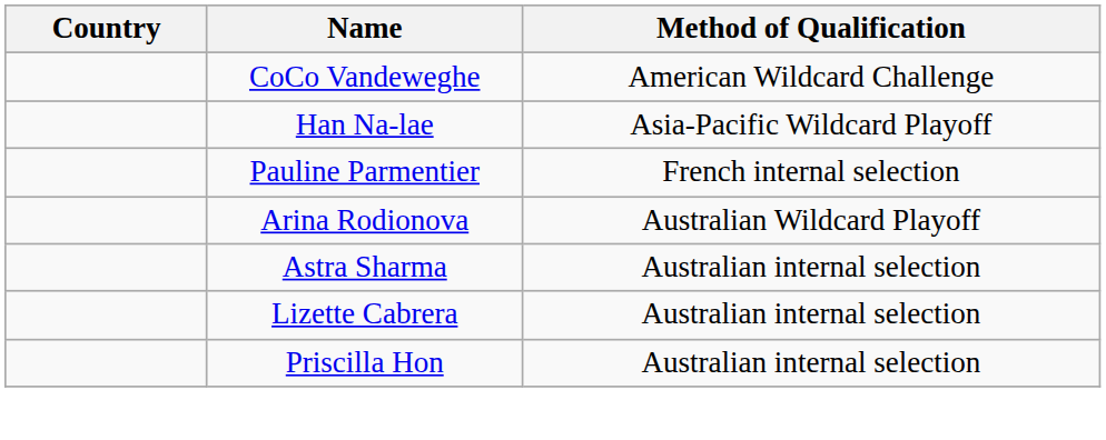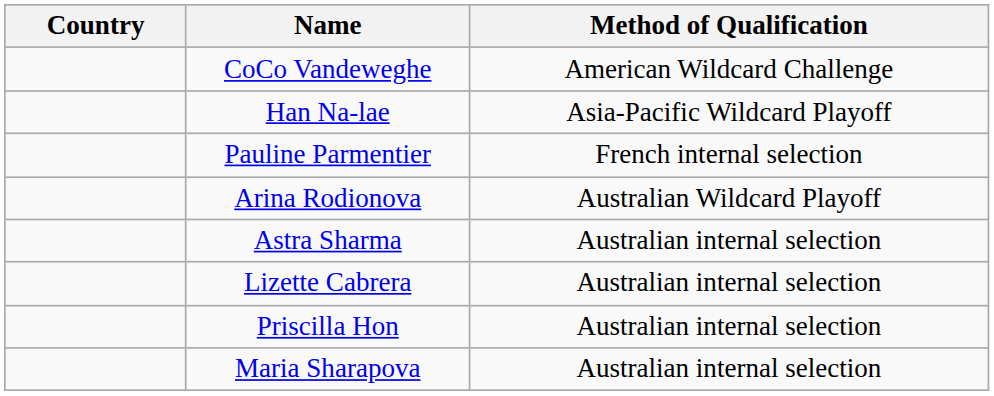 <table class="wikitable" style="text-align: center;">
 <tr>
 <th style="width:100px;">Country</th>
 <th width=160>Name</th>
 <th width=300>Method of Qualification</th>
 </tr>
 <tr>
 <td></td>
 <td><a href='#'>CoCo Vandeweghe</a></td>
 <td>American Wildcard Challenge</td>
 </tr>
 <tr>
 <td></td>
 <td><a href='#'>Han Na-lae</a></td>
 <td>Asia-Pacific Wildcard Playoff</td>
 </tr>
 <tr>
 <td></td>
 <td><a href='#'>Pauline Parmentier</a></td>
 <td>French internal selection</td>
 </tr>
 <tr>
 <td></td>
 <td><a href='#'>Arina Rodionova</a></td>
 <td>Australian Wildcard Playoff</td>
 </tr>
 <tr>
 <td></td>
 <td><a href='#'>Astra Sharma</a></td>
 <td>Australian internal selection</td>
 </tr>
 <tr>
 <td></td>
 <td><a href='#'>Lizette Cabrera</a></td>
 <td>Australian internal selection</td>
 </tr>
 <tr>
 <td></td>
 <td><a href='#'>Priscilla Hon</a></td>
 <td>Australian internal selection</td>
 </tr>
+<tr>
+<td></td>
+<td><a href='#'>Maria Sharapova</a></td>
+<td>Australian internal selection</td>
+</tr>
 </table>
